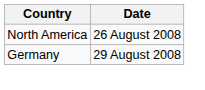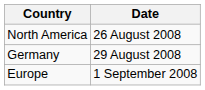 <table class="wikitable">
 <tr>
 <th>Country</th>
 <th>Date</th>
 </tr>
 <tr>
 <td>North America</td>
 <td>26 August 2008</td>
 </tr>
 <tr>
 <td>Germany</td>
 <td>29 August 2008</td>
 </tr>
+<tr>
+<td>Europe</td>
+<td>1 September 2008</td>
+</tr>
 </table>
